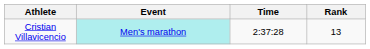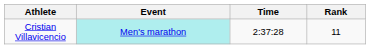 <table class="wikitable" style="font-size:95%; text-align:center;" width="95%">
 <tr>
 <th>Athlete</th>
 <th>Event</th>
 <th>Time</th>
 <th>Rank</th>
 </tr>
 <tr>
 <td width=20%><a href='#'>Cristian Villavicencio</a></td>
 <td style="background: paleturquoise;"><a href='#'>Men's marathon</a></td>
 <td>2:37:28</td>
-<td>13</td>
+<td>11</td>
 </tr>
 </table>
